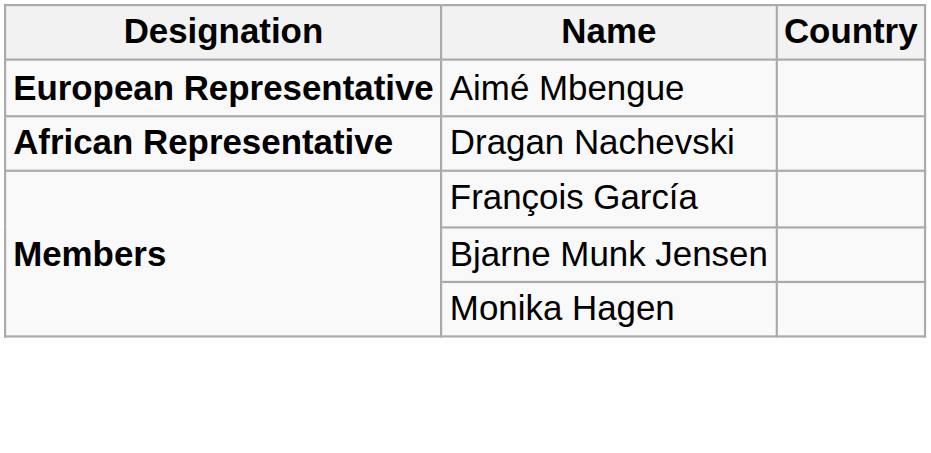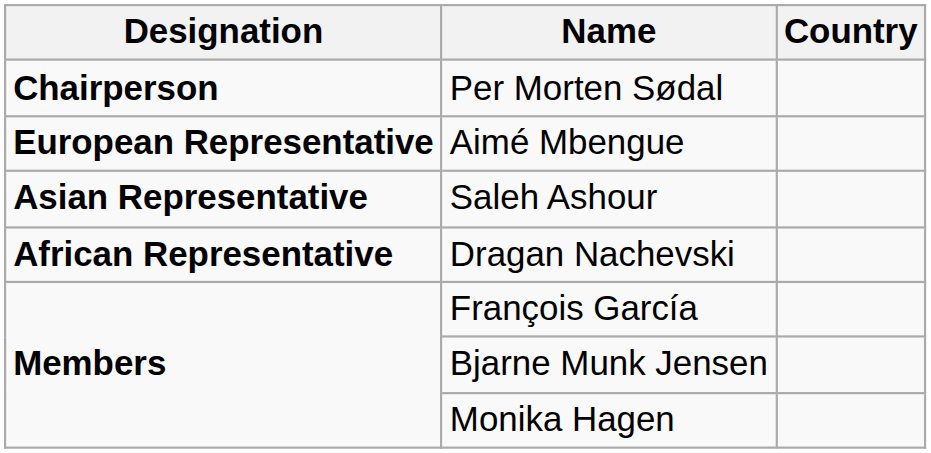 <table class="wikitable">
 <tr>
 <th>Designation</th>
 <th>Name</th>
 <th>Country</th>
 </tr>
 <tr>
+<td><strong>Chairperson</strong></td>
+<td>Per Morten Sødal</td>
+<td></td>
+</tr>
+<tr>
 <td><strong>European Representative</strong></td>
 <td>Aimé Mbengue</td>
+<td></td>
+</tr>
+<tr>
+<td><strong>Asian Representative</strong></td>
+<td>Saleh Ashour</td>
 <td></td>
 </tr>
 <tr>
 <td><strong>African Representative</strong></td>
 <td>Dragan Nachevski</td>
 <td></td>
 </tr>
 <tr>
 <td rowspan=3><strong>Members</strong></td>
 <td>François García</td>
 <td></td>
 </tr>
 <tr>
 <td>Bjarne Munk Jensen</td>
 <td></td>
 </tr>
 <tr>
 <td>Monika Hagen</td>
 <td></td>
 </tr>
 </table>
